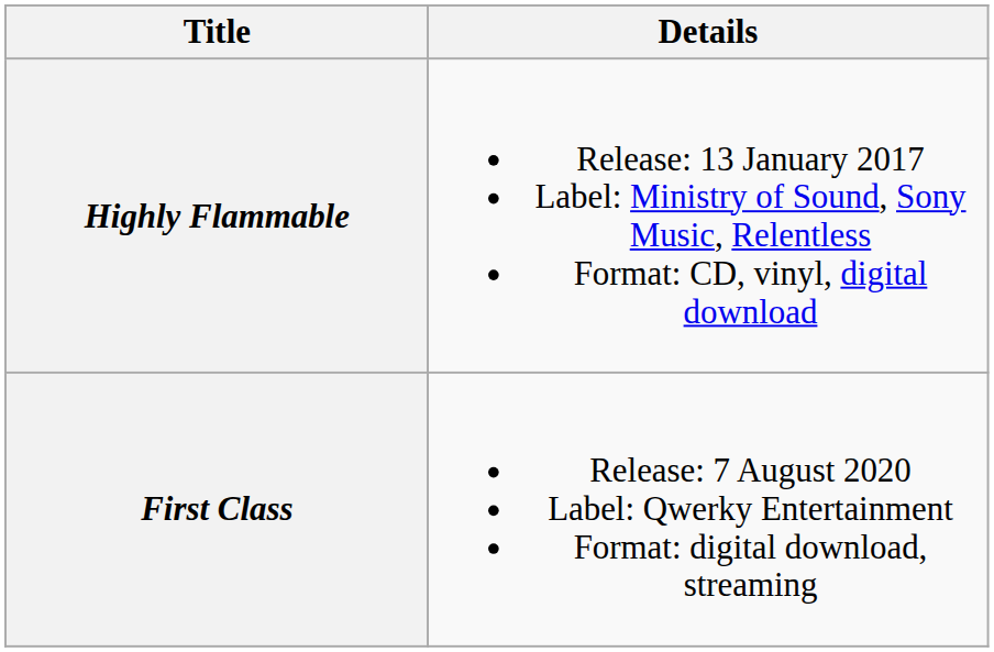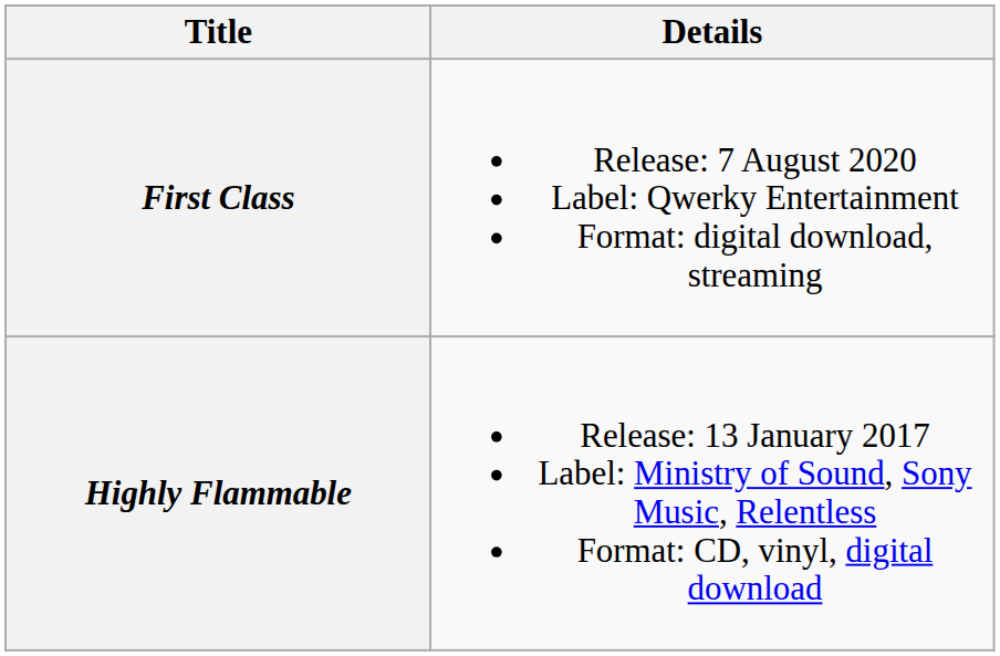 <table class="wikitable plainrowheaders" style="text-align:center;" border="1">
 <tr>
 <th scope="col" style="width:12em;">Title</th>
 <th scope="col" style="width:16em;">Details</th>
 </tr>
 <tr>
+<th scope="row"><em>First Class</em></th>
+<td><br><ul><li>Release: 7 August 2020</li><li>Label: Qwerky Entertainment</li><li>Format: digital download, streaming</li></ul></td>
+</tr>
+<tr>
 <th scope="row"><em>Highly Flammable</em></th>
 <td><br><ul><li>Release: 13 January 2017</li><li>Label: <a href='#'>Ministry of Sound</a>, <a href='#'>Sony Music</a>, <a href='#'>Relentless</a></li><li>Format: CD, vinyl, <a href='#'>digital download</a></li></ul></td>
 </tr>
-<tr>
-<th scope="row"><em>First Class</em></th>
-<td><br><ul><li>Release: 7 August 2020</li><li>Label: Qwerky Entertainment</li><li>Format: digital download, streaming</li></ul></td>
-</tr>
 </table>
